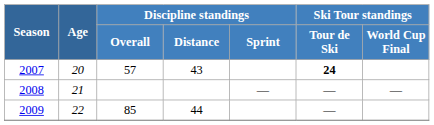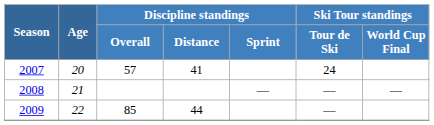 <table class="wikitable" style="font-size:95%; text-align:center; border:grey solid 1px; border-collapse:collapse; background:#ffffff;">
 <tr>
 <th style="background-color:#369; color:white; width:60px;" rowspan="2"> Season </th>
 <th style="background-color:#369; color:white; width:40px;" rowspan="2"> Age </th>
 <th style="background-color:#4180be; color:white;" colspan="3">Discipline standings</th>
 <th style="background-color:#4180be; color:white;" colspan="2">Ski Tour standings</th>
 </tr>
 <tr>
 <th style="background-color:#4180be; color:white; width:75px;">Overall</th>
 <th style="background-color:#4180be; color:white; width:75px;">Distance</th>
 <th style="background-color:#4180be; color:white; width:75px;">Sprint</th>
 <th style="background-color:#4180be; color:white; width:75px;">Tour de<br>Ski</th>
 <th style="background-color:#4180be; color:white; width:75px;">World Cup<br>Final</th>
 </tr>
 <tr>
 <td><a href='#'>2007</a></td>
 <td><em>20</em></td>
 <td>57</td>
-<td>43</td>
+<td>41</td>
 <td></td>
-<td><strong>24</strong></td>
+<td>24</td>
 <td></td>
 </tr>
 <tr>
 <td><a href='#'>2008</a></td>
 <td><em>21</em></td>
 <td></td>
 <td></td>
 <td>—</td>
 <td>—</td>
 <td>—</td>
 </tr>
 <tr>
 <td><a href='#'>2009</a></td>
 <td><em>22</em></td>
 <td>85</td>
 <td>44</td>
 <td></td>
 <td>—</td>
 <td></td>
 </tr>
 <tr>
 </tr>
 </table>
